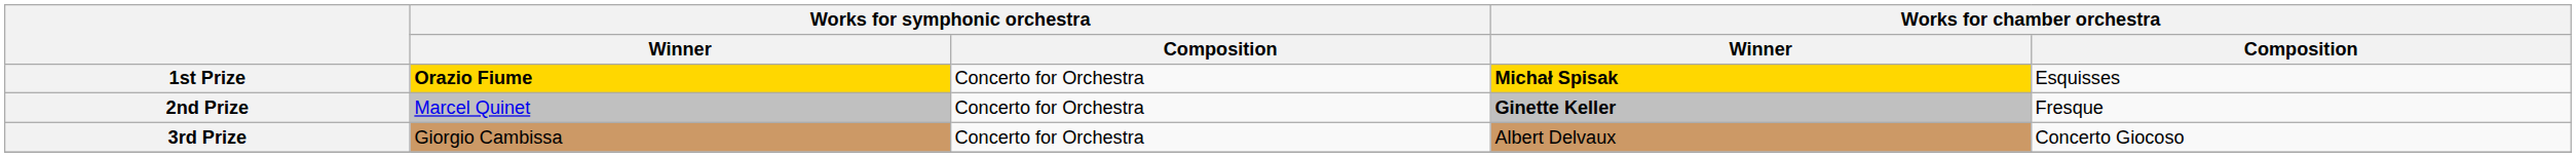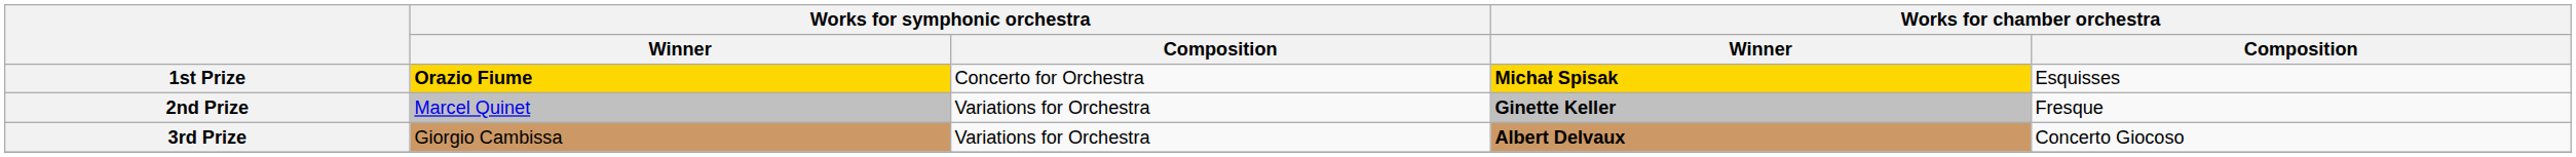 <table class="wikitable" style="font-size: 90%; width: 100%;">
 <tr>
 <th rowspan="2" width="15%"></th>
 <th colspan="2">Works for symphonic orchestra</th>
 <th colspan="2">Works for chamber orchestra</th>
 </tr>
 <tr>
 <th width="20%">Winner</th>
 <th width="20%">Composition</th>
 <th width="20%">Winner</th>
 <th width="20%">Composition</th>
 </tr>
 <tr>
 <th>1st Prize</th>
 <td bgcolor="gold"> <strong>Orazio Fiume</strong></td>
 <td>Concerto for Orchestra</td>
 <td bgcolor="gold"> <strong>Michał Spisak</strong></td>
 <td>Esquisses</td>
 </tr>
 <tr>
 <th>2nd Prize</th>
 <td bgcolor="silver"> <a href='#'>Marcel Quinet</a></td>
-<td>Concerto for Orchestra</td>
+<td>Variations for Orchestra</td>
 <td bgcolor="silver"><strong> Ginette Keller</strong></td>
 <td>Fresque</td>
 </tr>
 <tr>
 <th>3rd Prize</th>
 <td bgcolor="cc9966"> Giorgio Cambissa</td>
-<td>Concerto for Orchestra</td>
-<td bgcolor="cc9966"> Albert Delvaux</td>
+<td>Variations for Orchestra</td>
+<td bgcolor="cc9966"><strong> Albert Delvaux</strong></td>
 <td>Concerto Giocoso</td>
 </tr>
 <tr>
 </tr>
 </table>
